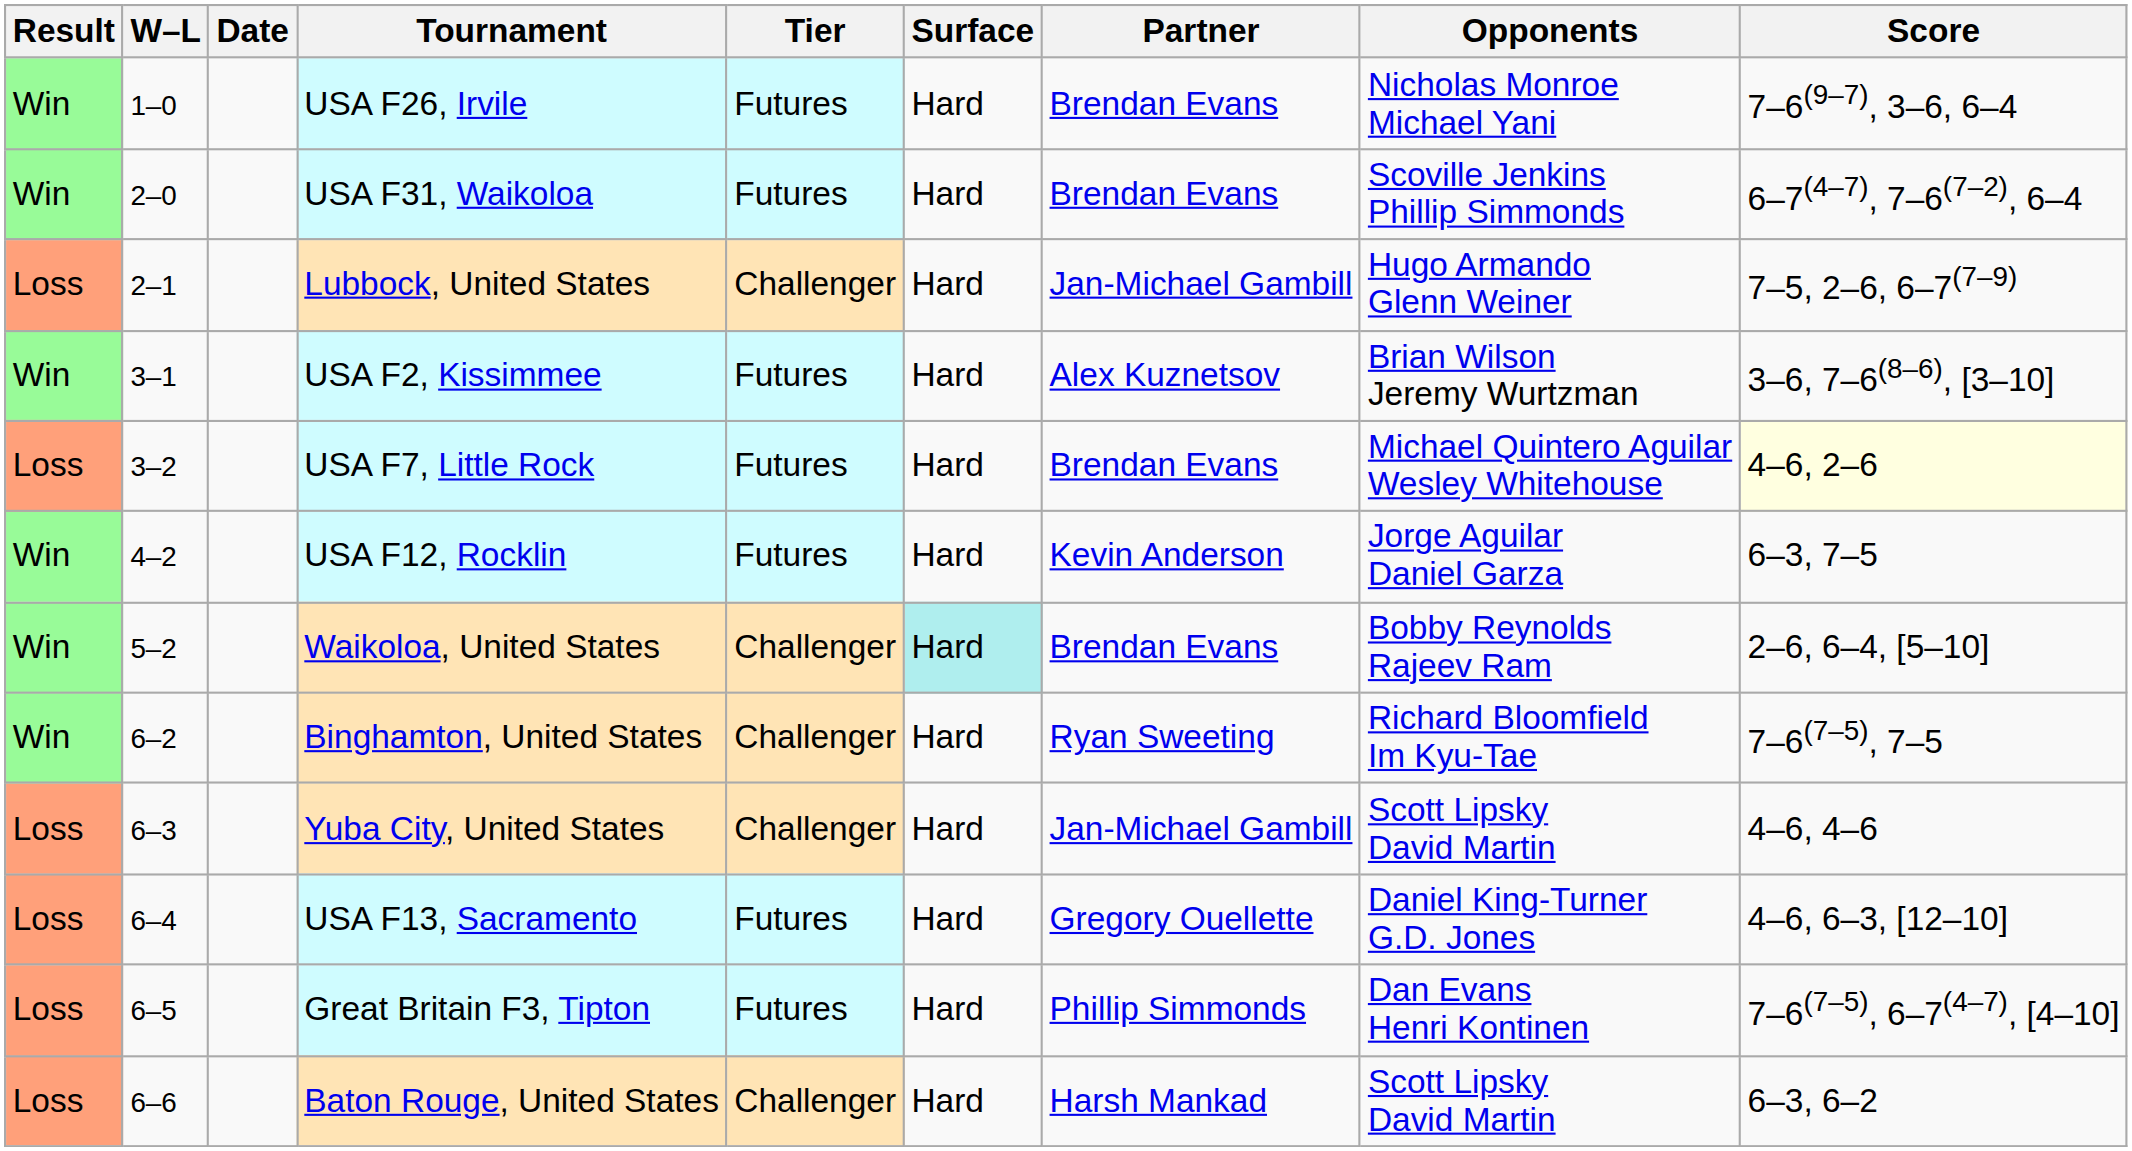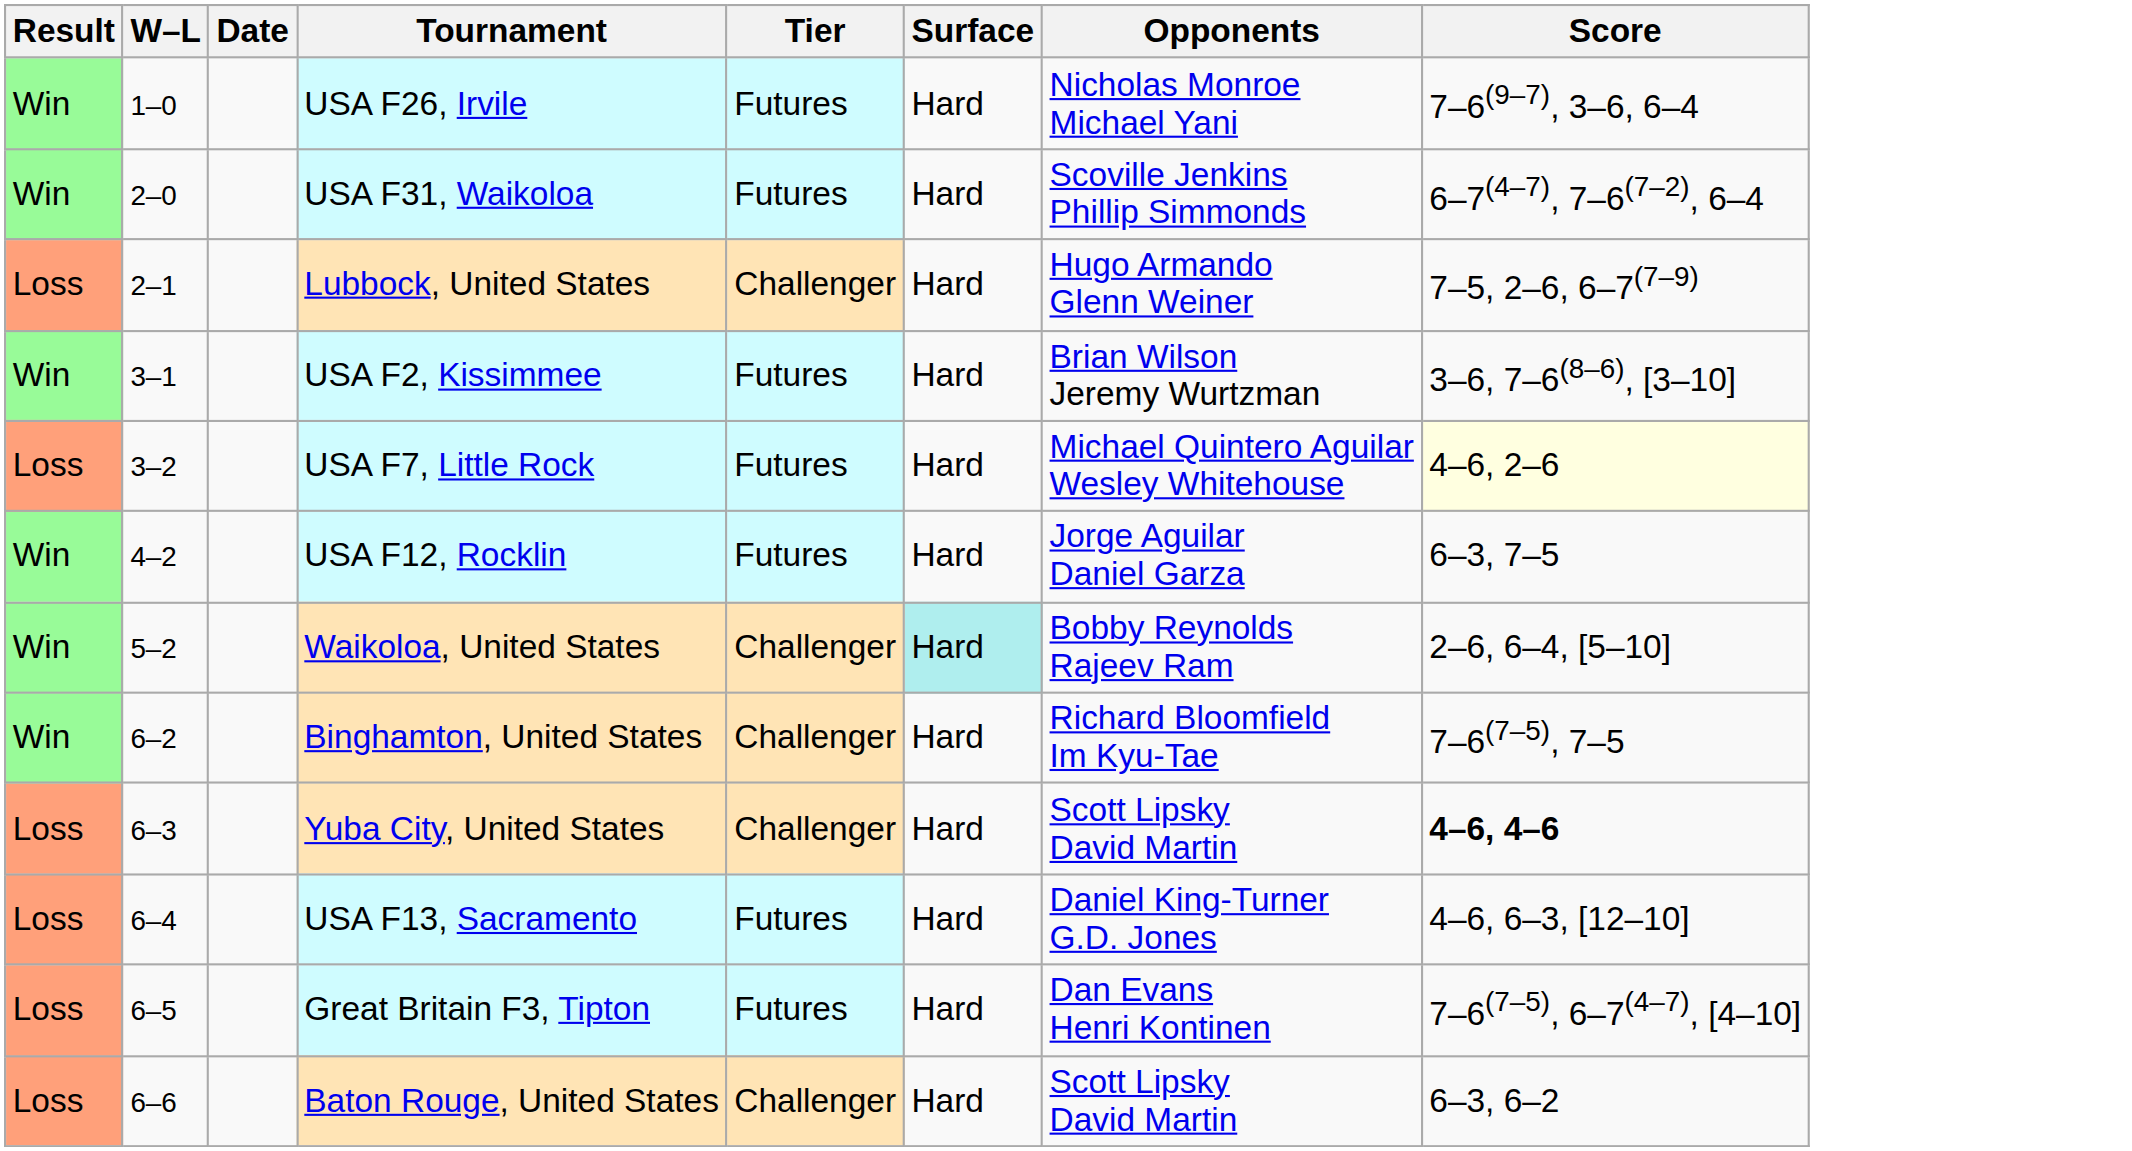 <table class="sortable wikitable">
 <tr>
 <th>Result</th>
 <th class="unsortable">W–L</th>
 <th>Date</th>
 <th>Tournament</th>
 <th>Tier</th>
 <th>Surface</th>
-<th>Partner</th>
 <th>Opponents</th>
 <th class="unsortable">Score</th>
 </tr>
 <tr>
 <td style="background:#98fb98;">Win</td>
 <td><small>1–0</small></td>
 <td></td>
 <td style="background:#cffcff;">USA F26, <a href='#'>Irvile</a></td>
 <td style="background:#cffcff;">Futures</td>
 <td>Hard</td>
-<td> <a href='#'>Brendan Evans</a></td>
 <td> <a href='#'>Nicholas Monroe</a> <br>  <a href='#'>Michael Yani</a></td>
 <td>7–6<sup>(9–7)</sup>, 3–6, 6–4</td>
 </tr>
 <tr>
 <td style="background:#98fb98;">Win</td>
 <td><small>2–0</small></td>
 <td></td>
 <td style="background:#cffcff;">USA F31, <a href='#'>Waikoloa</a></td>
 <td style="background:#cffcff;">Futures</td>
 <td>Hard</td>
-<td> <a href='#'>Brendan Evans</a></td>
 <td> <a href='#'>Scoville Jenkins</a> <br>  <a href='#'>Phillip Simmonds</a></td>
 <td>6–7<sup>(4–7)</sup>, 7–6<sup>(7–2)</sup>, 6–4</td>
 </tr>
 <tr>
 <td style="background:#ffa07a;">Loss</td>
 <td><small>2–1</small></td>
 <td></td>
 <td style="background:moccasin;"><a href='#'>Lubbock</a>, United States</td>
 <td style="background:moccasin;">Challenger</td>
 <td>Hard</td>
-<td> <a href='#'>Jan-Michael Gambill</a></td>
 <td> <a href='#'>Hugo Armando</a> <br>  <a href='#'>Glenn Weiner</a></td>
 <td>7–5, 2–6, 6–7<sup>(7–9)</sup></td>
 </tr>
 <tr>
 <td style="background:#98fb98;">Win</td>
 <td><small>3–1</small></td>
 <td></td>
 <td style="background:#cffcff;">USA F2, <a href='#'>Kissimmee</a></td>
 <td style="background:#cffcff;">Futures</td>
 <td>Hard</td>
-<td> <a href='#'>Alex Kuznetsov</a></td>
 <td> <a href='#'>Brian Wilson</a> <br>  Jeremy Wurtzman</td>
 <td>3–6, 7–6<sup>(8–6)</sup>, [3–10]</td>
 </tr>
 <tr>
 <td style="background:#ffa07a;">Loss</td>
 <td><small>3–2</small></td>
 <td></td>
 <td style="background:#cffcff;">USA F7, <a href='#'>Little Rock</a></td>
 <td style="background:#cffcff;">Futures</td>
 <td>Hard</td>
-<td> <a href='#'>Brendan Evans</a></td>
 <td> <a href='#'>Michael Quintero Aguilar</a> <br>  <a href='#'>Wesley Whitehouse</a></td>
 <td style="background: lightyellow;">4–6, 2–6</td>
 </tr>
 <tr>
 <td style="background:#98fb98;">Win</td>
 <td><small>4–2</small></td>
 <td></td>
 <td style="background:#cffcff;">USA F12, <a href='#'>Rocklin</a></td>
 <td style="background:#cffcff;">Futures</td>
 <td>Hard</td>
-<td> <a href='#'>Kevin Anderson</a></td>
 <td> <a href='#'>Jorge Aguilar</a> <br>  <a href='#'>Daniel Garza</a></td>
 <td>6–3, 7–5</td>
 </tr>
 <tr>
 <td style="background:#98fb98;">Win</td>
 <td><small>5–2</small></td>
 <td></td>
 <td style="background:moccasin;"><a href='#'>Waikoloa</a>, United States</td>
 <td style="background:moccasin;">Challenger</td>
 <td style="background: paleturquoise;">Hard</td>
-<td> <a href='#'>Brendan Evans</a></td>
 <td> <a href='#'>Bobby Reynolds</a> <br>  <a href='#'>Rajeev Ram</a></td>
 <td>2–6, 6–4, [5–10]</td>
 </tr>
 <tr>
 <td style="background:#98fb98;">Win</td>
 <td><small>6–2</small></td>
 <td></td>
 <td style="background:moccasin;"><a href='#'>Binghamton</a>, United States</td>
 <td style="background:moccasin;">Challenger</td>
 <td>Hard</td>
-<td> <a href='#'>Ryan Sweeting</a></td>
 <td> <a href='#'>Richard Bloomfield</a> <br>  <a href='#'>Im Kyu-Tae</a></td>
 <td>7–6<sup>(7–5)</sup>, 7–5</td>
 </tr>
 <tr>
 <td style="background:#ffa07a;">Loss</td>
 <td><small>6–3</small></td>
 <td></td>
 <td style="background:moccasin;"><a href='#'>Yuba City</a>, United States</td>
 <td style="background:moccasin;">Challenger</td>
 <td>Hard</td>
-<td> <a href='#'>Jan-Michael Gambill</a></td>
 <td> <a href='#'>Scott Lipsky</a> <br>  <a href='#'>David Martin</a></td>
-<td>4–6, 4–6</td>
+<td><strong>4–6, 4–6</strong></td>
 </tr>
 <tr>
 <td style="background:#ffa07a;">Loss</td>
 <td><small>6–4</small></td>
 <td></td>
 <td style="background:#cffcff;">USA F13, <a href='#'>Sacramento</a></td>
 <td style="background:#cffcff;">Futures</td>
 <td>Hard</td>
-<td> <a href='#'>Gregory Ouellette</a></td>
 <td> <a href='#'>Daniel King-Turner</a> <br>  <a href='#'>G.D. Jones</a></td>
 <td>4–6, 6–3, [12–10]</td>
 </tr>
 <tr>
 <td style="background:#ffa07a;">Loss</td>
 <td><small>6–5</small></td>
 <td></td>
 <td style="background:#cffcff;">Great Britain F3, <a href='#'>Tipton</a></td>
 <td style="background:#cffcff;">Futures</td>
 <td>Hard</td>
-<td> <a href='#'>Phillip Simmonds</a></td>
 <td> <a href='#'>Dan Evans</a> <br>  <a href='#'>Henri Kontinen</a></td>
 <td>7–6<sup>(7–5)</sup>, 6–7<sup>(4–7)</sup>, [4–10]</td>
 </tr>
 <tr>
 <td style="background:#ffa07a;">Loss</td>
 <td><small>6–6</small></td>
 <td></td>
 <td style="background:moccasin;"><a href='#'>Baton Rouge</a>, United States</td>
 <td style="background:moccasin;">Challenger</td>
 <td>Hard</td>
-<td> <a href='#'>Harsh Mankad</a></td>
 <td> <a href='#'>Scott Lipsky</a> <br>  <a href='#'>David Martin</a></td>
 <td>6–3, 6–2</td>
 </tr>
 </table>
